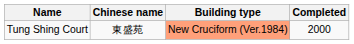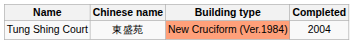 <table class="wikitable" style="text-align: center">
 <tr>
 <th>Name</th>
 <th>Chinese name</th>
 <th>Building type</th>
 <th>Completed</th>
 </tr>
 <tr>
 <td>Tung Shing Court</td>
 <td>東盛苑</td>
 <td style="background: lightsalmon;">New Cruciform (Ver.1984)</td>
-<td>2000</td>
+<td>2004</td>
 </tr>
 </table>
